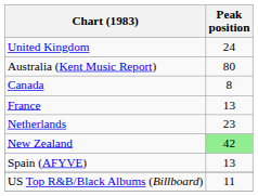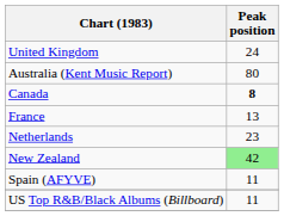 <table class="wikitable sortable">
 <tr>
 <th>Chart (1983)</th>
 <th>Peak<br>position</th>
 </tr>
 <tr>
 <td><a href='#'>United Kingdom</a></td>
 <td align="center">24</td>
 </tr>
 <tr>
 <td>Australia (<a href='#'>Kent Music Report</a>)</td>
 <td style="text-align:center;">80</td>
 </tr>
 <tr>
 <td><a href='#'>Canada</a></td>
-<td align="center">8</td>
+<td align="center"><strong>8</strong></td>
 </tr>
 <tr>
 <td><a href='#'>France</a></td>
 <td align="center">13</td>
 </tr>
 <tr>
 <td><a href='#'>Netherlands</a></td>
 <td align="center">23</td>
 </tr>
 <tr>
 <td><a href='#'>New Zealand</a></td>
 <td align="center" style="background: lightgreen;">42</td>
 </tr>
 <tr>
 <td>Spain (<a href='#'>AFYVE</a>)</td>
-<td align="center">13</td>
+<td align="center">11</td>
 </tr>
 <tr>
 </tr>
 <tr>
 <td>US <a href='#'>Top R&B/Black Albums</a> (<em>Billboard</em>)</td>
 <td align="center">11</td>
 </tr>
 <tr>
 </tr>
 </table>
